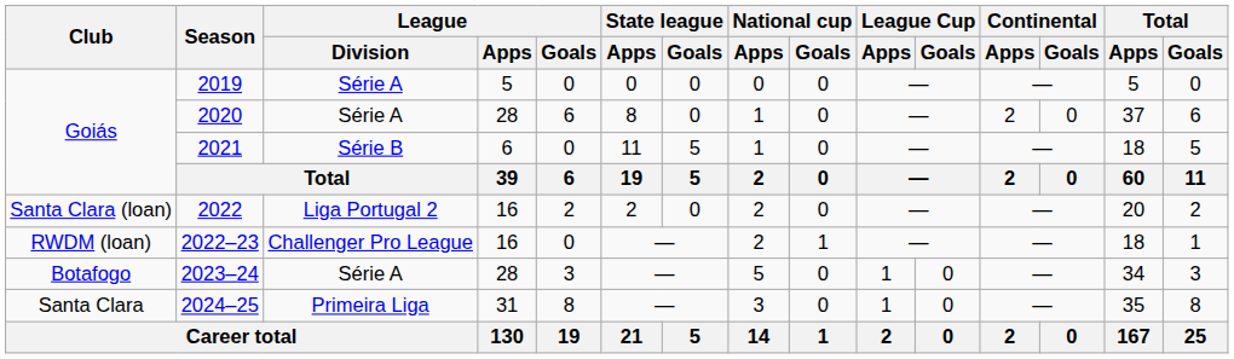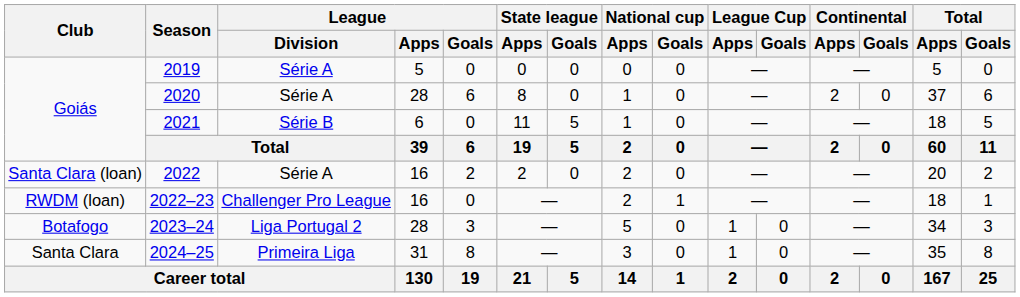 <table class="wikitable" style="text-align: center;">
 <tr>
 <th rowspan="2">Club</th>
 <th rowspan="2">Season</th>
 <th colspan="3">League</th>
 <th colspan="2">State league</th>
 <th colspan="2">National cup</th>
 <th colspan="2">League Cup</th>
 <th colspan="2">Continental</th>
 <th colspan="2">Total</th>
 </tr>
 <tr>
 <th>Division</th>
 <th>Apps</th>
 <th>Goals</th>
 <th>Apps</th>
 <th>Goals</th>
 <th>Apps</th>
 <th>Goals</th>
 <th>Apps</th>
 <th>Goals</th>
 <th>Apps</th>
 <th>Goals</th>
 <th>Apps</th>
 <th>Goals</th>
 </tr>
 <tr>
 <td rowspan="4"><a href='#'>Goiás</a></td>
 <td><a href='#'>2019</a></td>
 <td><a href='#'>Série A</a></td>
 <td>5</td>
 <td>0</td>
 <td>0</td>
 <td>0</td>
 <td>0</td>
 <td>0</td>
 <td colspan="2">—</td>
 <td colspan="2">—</td>
 <td>5</td>
 <td>0</td>
 </tr>
 <tr>
 <td><a href='#'>2020</a></td>
 <td>Série A</td>
 <td>28</td>
 <td>6</td>
 <td>8</td>
 <td>0</td>
 <td>1</td>
 <td>0</td>
 <td colspan="2">—</td>
 <td>2</td>
 <td>0</td>
 <td>37</td>
 <td>6</td>
 </tr>
 <tr>
 <td><a href='#'>2021</a></td>
 <td><a href='#'>Série B</a></td>
 <td>6</td>
 <td>0</td>
 <td>11</td>
 <td>5</td>
 <td>1</td>
 <td>0</td>
 <td colspan="2">—</td>
 <td colspan="2">—</td>
 <td>18</td>
 <td>5</td>
 </tr>
 <tr>
 <th colspan="2">Total</th>
 <th>39</th>
 <th>6</th>
 <th>19</th>
 <th>5</th>
 <th>2</th>
 <th>0</th>
 <th colspan="2">—</th>
 <th>2</th>
 <th>0</th>
 <th>60</th>
 <th>11</th>
 </tr>
 <tr>
 <td><a href='#'>Santa Clara</a> (loan)</td>
 <td><a href='#'>2022</a></td>
-<td><a href='#'>Liga Portugal 2</a></td>
+<td>Série A</td>
 <td>16</td>
 <td>2</td>
 <td>2</td>
 <td>0</td>
 <td>2</td>
 <td>0</td>
 <td colspan="2">—</td>
 <td colspan="2">—</td>
 <td>20</td>
 <td>2</td>
 </tr>
 <tr>
 <td><a href='#'>RWDM</a> (loan)</td>
 <td><a href='#'>2022–23</a></td>
 <td><a href='#'>Challenger Pro League</a></td>
 <td>16</td>
 <td>0</td>
 <td colspan="2">—</td>
 <td>2</td>
 <td>1</td>
 <td colspan="2">—</td>
 <td colspan="2">—</td>
 <td>18</td>
 <td>1</td>
 </tr>
 <tr>
 <td><a href='#'>Botafogo</a></td>
 <td><a href='#'>2023–24</a></td>
-<td>Série A</td>
+<td><a href='#'>Liga Portugal 2</a></td>
 <td>28</td>
 <td>3</td>
 <td colspan="2">—</td>
 <td>5</td>
 <td>0</td>
 <td>1</td>
 <td>0</td>
 <td colspan="2">—</td>
 <td>34</td>
 <td>3</td>
 </tr>
 <tr>
 <td>Santa Clara</td>
 <td><a href='#'>2024–25</a></td>
 <td><a href='#'>Primeira Liga</a></td>
 <td>31</td>
 <td>8</td>
 <td colspan="2">—</td>
 <td>3</td>
 <td>0</td>
 <td>1</td>
 <td>0</td>
 <td colspan="2">—</td>
 <td>35</td>
 <td>8</td>
 </tr>
 <tr>
 <th colspan="3">Career total</th>
 <th>130</th>
 <th>19</th>
 <th>21</th>
 <th>5</th>
 <th>14</th>
 <th>1</th>
 <th>2</th>
 <th>0</th>
 <th>2</th>
 <th>0</th>
 <th>167</th>
 <th>25</th>
 </tr>
 </table>
